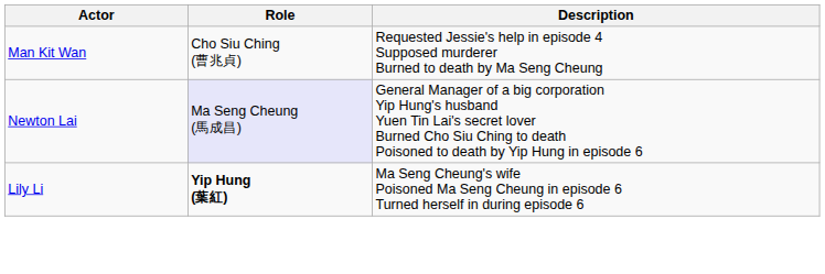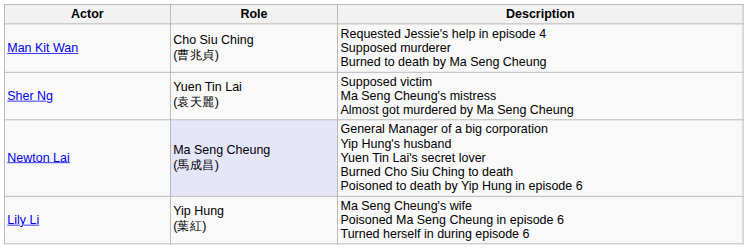 <table class="wikitable" width="75%">
 <tr>
 <th style="width:6%">Actor</th>
 <th style="width:6%">Role</th>
 <th style="width:15%">Description</th>
 </tr>
 <tr>
 <td><a href='#'>Man Kit Wan</a></td>
 <td>Cho Siu Ching<br>(曹兆貞)</td>
 <td>Requested Jessie's help in episode 4<br>Supposed murderer<br>Burned to death by Ma Seng Cheung</td>
 </tr>
 <tr>
+<td><a href='#'>Sher Ng</a></td>
+<td>Yuen Tin Lai<br>(袁天麗)</td>
+<td>Supposed victim<br>Ma Seng Cheung's mistress<br>Almost got murdered by Ma Seng Cheung</td>
+</tr>
+<tr>
 <td><a href='#'>Newton Lai</a></td>
 <td style="background: lavender;">Ma Seng Cheung<br>(馬成昌)</td>
 <td>General Manager of a big corporation<br>Yip Hung's husband<br>Yuen Tin Lai's secret lover<br>Burned Cho Siu Ching to death<br>Poisoned to death by Yip Hung in episode 6</td>
 </tr>
 <tr>
 <td><a href='#'>Lily Li</a></td>
-<td><strong>Yip Hung<br>(葉紅)</strong></td>
+<td>Yip Hung<br>(葉紅)</td>
 <td>Ma Seng Cheung's wife<br>Poisoned Ma Seng Cheung in episode 6<br>Turned herself in during episode 6</td>
 </tr>
 </table>
